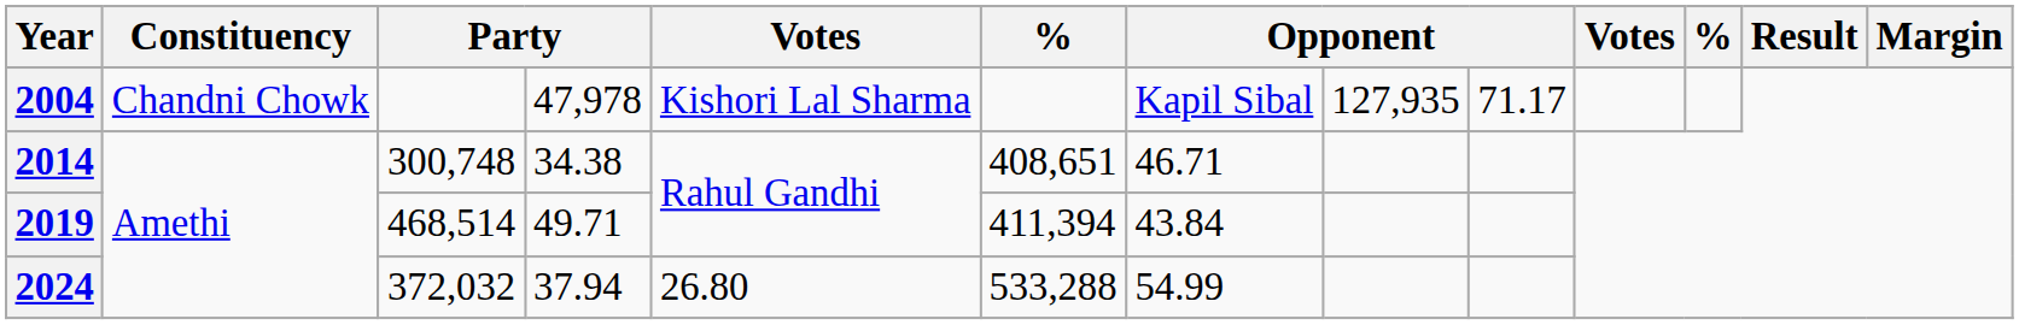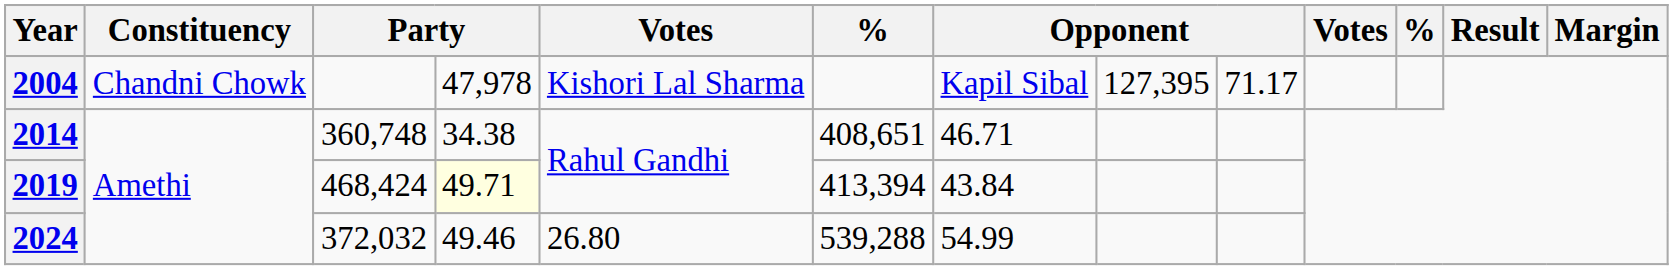 <table class="sortable wikitable">
 <tr>
 <th>Year</th>
 <th>Constituency</th>
 <th colspan="2">Party</th>
 <th>Votes</th>
 <th>%</th>
 <th colspan="3">Opponent</th>
 <th>Votes</th>
 <th>%</th>
 <th>Result</th>
 <th>Margin</th>
 </tr>
 <tr>
 <th><a href='#'>2004</a></th>
 <td><a href='#'>Chandni Chowk</a></td>
 <td></td>
 <td>47,978</td>
 <td><a href='#'>Kishori Lal Sharma</a></td>
 <td></td>
 <td><a href='#'>Kapil Sibal</a></td>
-<td>127,935</td>
+<td>127,395</td>
 <td>71.17</td>
 <td></td>
 <td></td>
 </tr>
 <tr>
 <th><a href='#'>2014</a></th>
 <td rowspan="3"><a href='#'>Amethi</a></td>
-<td>300,748</td>
+<td>360,748</td>
 <td>34.38</td>
 <td rowspan="2"><a href='#'>Rahul Gandhi</a></td>
 <td>408,651</td>
 <td>46.71</td>
 <td></td>
 <td></td>
 </tr>
 <tr>
 <th><a href='#'>2019</a></th>
-<td>468,514</td>
-<td>49.71</td>
-<td>411,394</td>
+<td>468,424</td>
+<td style="background: lightyellow;">49.71</td>
+<td>413,394</td>
 <td>43.84</td>
 <td></td>
 <td></td>
 </tr>
 <tr>
 <th><a href='#'>2024</a></th>
 <td>372,032</td>
-<td>37.94</td>
+<td>49.46</td>
 <td>26.80</td>
-<td>533,288</td>
+<td>539,288</td>
 <td>54.99</td>
 <td></td>
 <td></td>
 </tr>
 </table>
